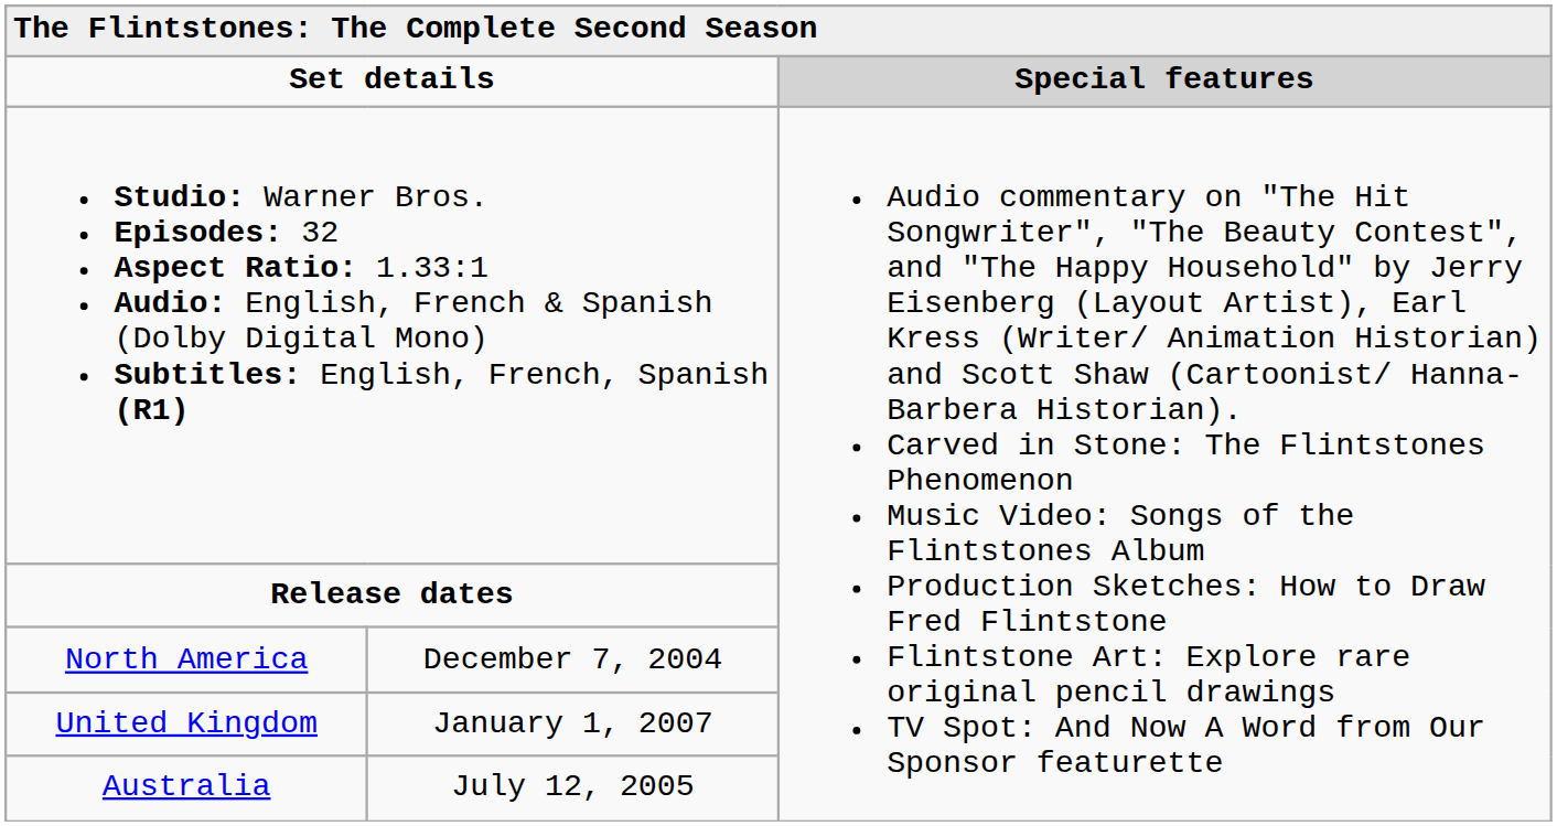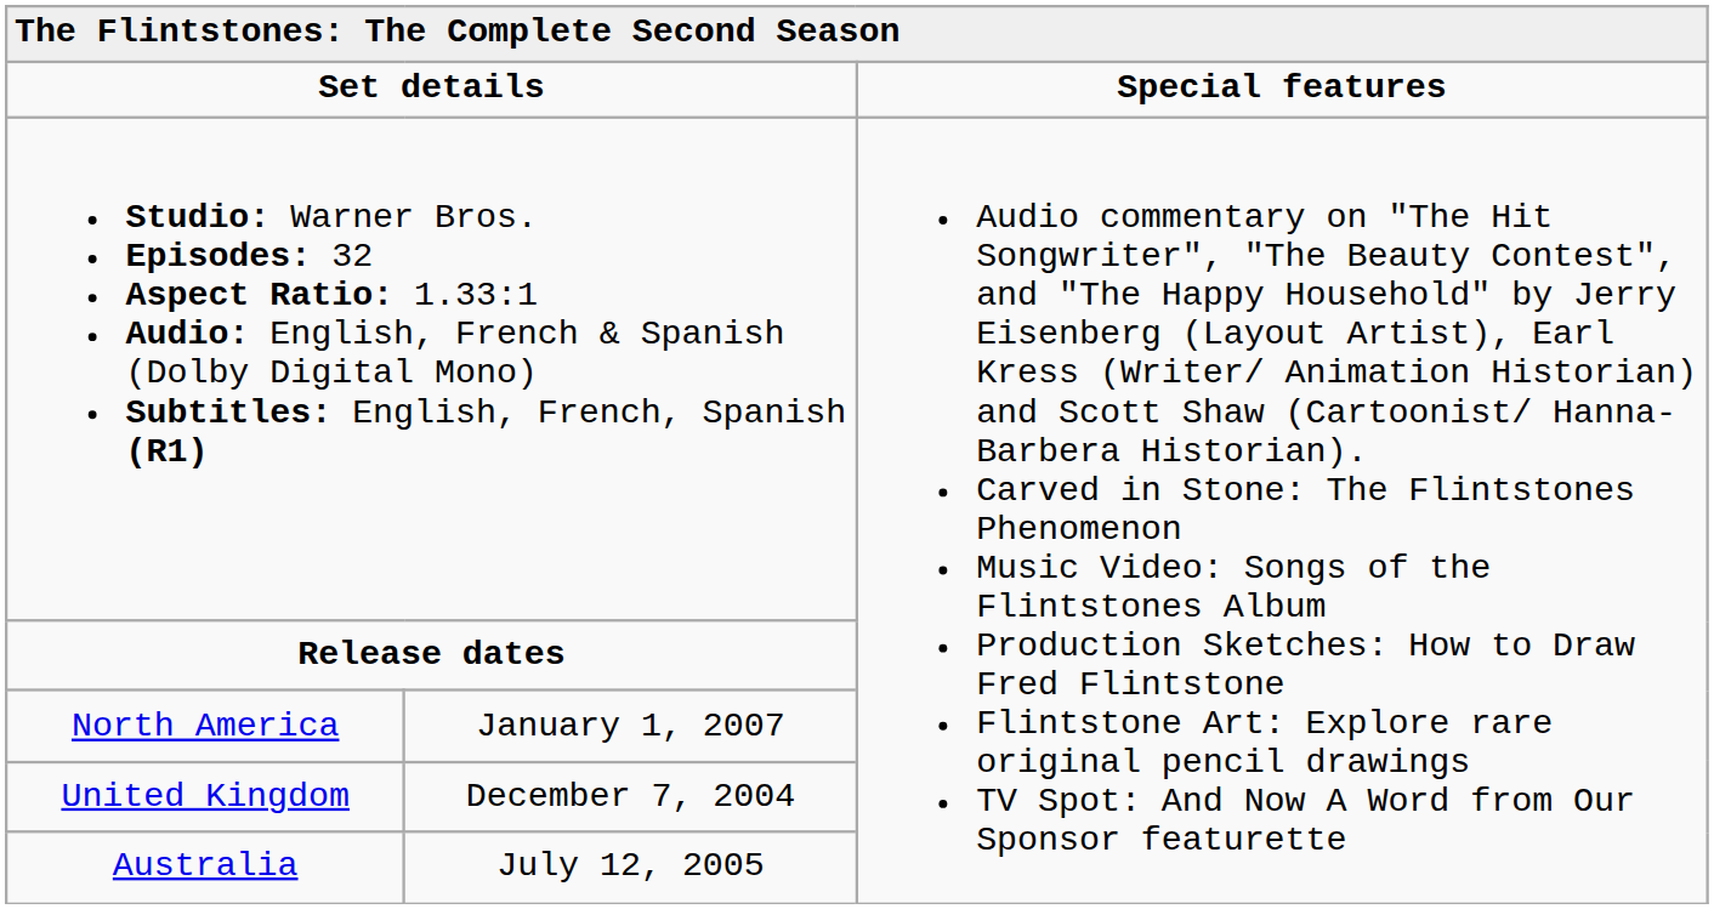 <table class="wikitable" style="font-size: 95%;">
 <tr style="background:#EFEFEF">
 <td colspan="3"><strong>The Flintstones: The Complete Second Season</strong></td>
 </tr>
 <tr style="vertical-align:top; text-align:center;">
 <td colspan="2"  style="width:300px;"><strong>Set details</strong></td>
-<td style="background: lightgrey; width:200px; "><strong>Special features</strong></td>
+<td style="width:200px; "><strong>Special features</strong></td>
 </tr>
 <tr valign="top">
 <td colspan="2"  style="text-align:left; width:300px;"><br><ul><li><strong>Studio:</strong> Warner Bros.</li><li><strong>Episodes:</strong> 32</li><li><strong>Aspect Ratio:</strong> 1.33:1</li><li><strong>Audio:</strong> English, French & Spanish (Dolby Digital Mono)</li><li><strong>Subtitles:</strong> English, French, Spanish <strong>(R1)</strong></li></ul></td>
 <td rowspan="5"  style="text-align:left; width:300px;"><br><ul><li>Audio commentary on "The Hit Songwriter", "The Beauty Contest", and "The Happy Household" by Jerry Eisenberg (Layout Artist), Earl Kress (Writer/ Animation Historian) and Scott Shaw (Cartoonist/ Hanna-Barbera Historian).</li><li>Carved in Stone: The Flintstones Phenomenon</li><li>Music Video: Songs of the Flintstones Album</li><li>Production Sketches: How to Draw Fred Flintstone</li><li>Flintstone Art: Explore rare original pencil drawings</li><li>TV Spot: And Now A Word from Our Sponsor featurette</li></ul></td>
 </tr>
 <tr>
 <td style="text-align:center;" colspan="2"><strong>Release dates</strong></td>
 </tr>
 <tr>
 <td style="text-align:center;"> <a href='#'>North America</a></td>
-<td style="text-align:center;">December 7, 2004</td>
+<td style="text-align:center;">January 1, 2007</td>
 </tr>
 <tr>
 <td style="text-align:center;"> <a href='#'>United Kingdom</a></td>
-<td style="text-align:center;">January 1, 2007</td>
+<td style="text-align:center;">December 7, 2004</td>
 </tr>
 <tr>
 <td style="text-align:center;"> <a href='#'>Australia</a></td>
 <td style="text-align:center;">July 12, 2005</td>
 </tr>
 </table>
